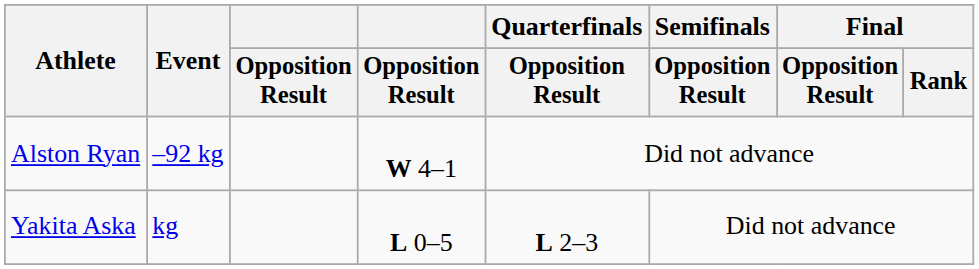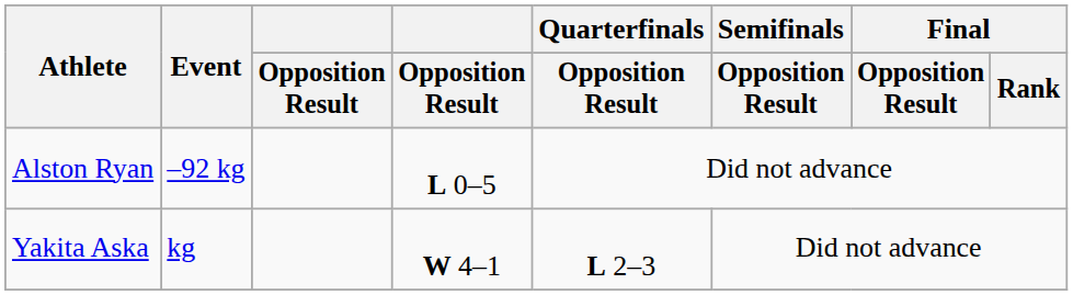 <table class=wikitable style=font-size:90%;text-align:center>
 <tr>
 <th rowspan=2>Athlete</th>
 <th rowspan=2>Event</th>
 <th></th>
 <th></th>
 <th>Quarterfinals</th>
 <th>Semifinals</th>
 <th colspan=2>Final</th>
 </tr>
 <tr style=font-size:95%>
 <th>Opposition<br>Result</th>
 <th>Opposition<br>Result</th>
 <th>Opposition<br>Result</th>
 <th>Opposition<br>Result</th>
 <th>Opposition<br>Result</th>
 <th>Rank</th>
 </tr>
 <tr>
 <td align=left><a href='#'>Alston Ryan</a></td>
 <td align=left><a href='#'>–92 kg</a></td>
 <td></td>
-<td><br><strong>W</strong> 4–1</td>
+<td><br><strong>L</strong> 0–5</td>
 <td colspan=4>Did not advance</td>
 </tr>
 <tr>
 <td align=left><a href='#'>Yakita Aska</a></td>
 <td align=left><a href='#'> kg</a></td>
 <td></td>
-<td><br><strong>L</strong> 0–5</td>
+<td><br><strong>W</strong> 4–1</td>
 <td><br><strong>L</strong> 2–3</td>
 <td colspan=3>Did not advance</td>
 </tr>
 </table>
